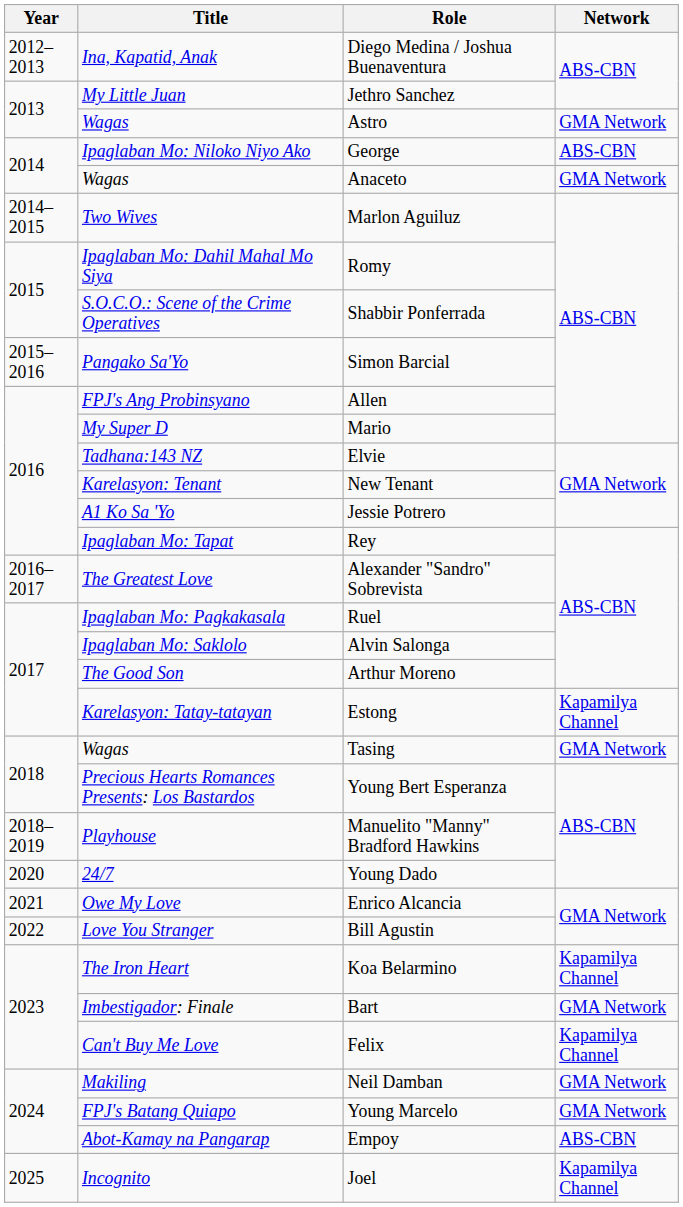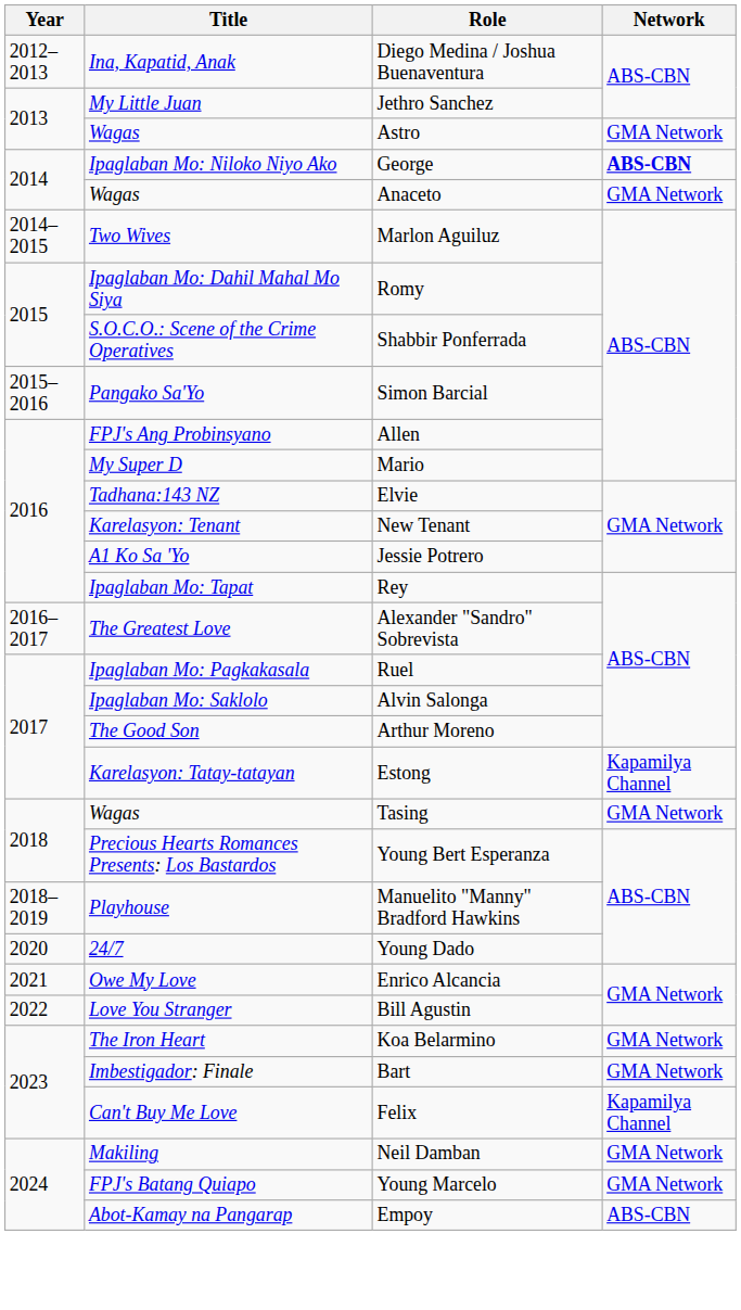 <table class="wikitable">
 <tr>
 <th>Year</th>
 <th>Title</th>
 <th>Role</th>
 <th>Network</th>
 </tr>
 <tr>
 <td>2012–2013</td>
 <td><em><a href='#'>Ina, Kapatid, Anak</a></em></td>
 <td>Diego Medina / Joshua Buenaventura</td>
 <td rowspan="2"><a href='#'>ABS-CBN</a></td>
 </tr>
 <tr>
 <td rowspan="2">2013</td>
 <td><em><a href='#'>My Little Juan</a></em></td>
 <td>Jethro Sanchez</td>
 </tr>
 <tr>
 <td><em><a href='#'>Wagas</a></em></td>
 <td>Astro</td>
 <td><a href='#'>GMA Network</a></td>
 </tr>
 <tr>
 <td rowspan="2">2014</td>
 <td><em><a href='#'>Ipaglaban Mo: Niloko Niyo Ako</a></em></td>
 <td>George</td>
-<td><a href='#'>ABS-CBN</a></td>
+<td><strong><a href='#'>ABS-CBN</a></strong></td>
 </tr>
 <tr>
 <td><em>Wagas</em></td>
 <td>Anaceto</td>
 <td><a href='#'>GMA Network</a></td>
 </tr>
 <tr>
 <td>2014–2015</td>
 <td><em><a href='#'>Two Wives</a></em></td>
 <td>Marlon Aguiluz</td>
 <td rowspan="6"><a href='#'>ABS-CBN</a></td>
 </tr>
 <tr>
 <td rowspan="2">2015</td>
 <td><em><a href='#'>Ipaglaban Mo: Dahil Mahal Mo Siya</a></em></td>
 <td>Romy</td>
 </tr>
 <tr>
 <td><em><a href='#'>S.O.C.O.: Scene of the Crime Operatives</a></em></td>
 <td>Shabbir Ponferrada</td>
 </tr>
 <tr>
 <td>2015–2016</td>
 <td><em><a href='#'>Pangako Sa'Yo</a></em></td>
 <td>Simon Barcial</td>
 </tr>
 <tr>
 <td rowspan="6">2016</td>
 <td><em><a href='#'>FPJ's Ang Probinsyano</a></em></td>
 <td>Allen</td>
 </tr>
 <tr>
 <td><em><a href='#'>My Super D</a></em></td>
 <td>Mario</td>
 </tr>
 <tr>
 <td><em><a href='#'>Tadhana:143 NZ</a></em></td>
 <td>Elvie</td>
 <td rowspan="3"><a href='#'>GMA Network</a></td>
 </tr>
 <tr>
 <td><em><a href='#'>Karelasyon: Tenant</a></em></td>
 <td>New Tenant</td>
 </tr>
 <tr>
 <td><em><a href='#'>A1 Ko Sa 'Yo</a></em></td>
 <td>Jessie Potrero</td>
 </tr>
 <tr>
 <td><em><a href='#'>Ipaglaban Mo: Tapat</a></em></td>
 <td>Rey</td>
 <td rowspan="5"><a href='#'> ABS-CBN</a></td>
 </tr>
 <tr>
 <td>2016–2017</td>
 <td><em><a href='#'>The Greatest Love</a></em></td>
 <td>Alexander "Sandro" Sobrevista</td>
 </tr>
 <tr>
 <td rowspan="4">2017</td>
 <td><em><a href='#'>Ipaglaban Mo: Pagkakasala</a></em></td>
 <td>Ruel</td>
 </tr>
 <tr>
 <td><em><a href='#'>Ipaglaban Mo: Saklolo</a></em></td>
 <td>Alvin Salonga</td>
 </tr>
 <tr>
 <td><em><a href='#'>The Good Son</a></em></td>
 <td>Arthur Moreno</td>
 </tr>
 <tr>
 <td><em><a href='#'>Karelasyon: Tatay-tatayan</a></em></td>
 <td>Estong</td>
 <td><a href='#'>Kapamilya Channel</a></td>
 </tr>
 <tr>
 <td rowspan="2">2018</td>
 <td><em>Wagas</em></td>
 <td>Tasing</td>
 <td><a href='#'>GMA Network</a></td>
 </tr>
 <tr>
 <td><em><a href='#'>Precious Hearts Romances Presents</a>: <a href='#'>Los Bastardos</a></em></td>
 <td>Young Bert Esperanza</td>
 <td rowspan="3"><a href='#'>ABS-CBN</a></td>
 </tr>
 <tr>
 <td>2018–2019</td>
 <td><em><a href='#'>Playhouse</a></em></td>
 <td>Manuelito "Manny" Bradford Hawkins</td>
 </tr>
 <tr>
 <td>2020</td>
 <td><em><a href='#'>24/7</a></em></td>
 <td>Young Dado</td>
 </tr>
 <tr>
 <td>2021</td>
 <td><em><a href='#'>Owe My Love</a></em></td>
 <td>Enrico Alcancia</td>
 <td rowspan="2"><a href='#'>GMA Network</a></td>
 </tr>
 <tr>
 <td>2022</td>
 <td><em><a href='#'>Love You Stranger</a></em></td>
 <td>Bill Agustin</td>
 </tr>
 <tr>
 <td rowspan="3">2023</td>
 <td><em><a href='#'>The Iron Heart</a></em></td>
 <td>Koa Belarmino</td>
-<td><a href='#'>Kapamilya Channel</a></td>
+<td><a href='#'>GMA Network</a></td>
 </tr>
 <tr>
 <td><em><a href='#'>Imbestigador</a>: Finale</em></td>
 <td>Bart</td>
 <td><a href='#'>GMA Network</a></td>
 </tr>
 <tr>
 <td><em><a href='#'>Can't Buy Me Love</a></em></td>
 <td>Felix</td>
 <td><a href='#'>Kapamilya Channel</a></td>
 </tr>
 <tr>
 <td rowspan="3">2024</td>
 <td><a href='#'><em>Makiling</em></a></td>
 <td>Neil Damban</td>
 <td><a href='#'>GMA Network</a></td>
 </tr>
 <tr>
 <td><a href='#'><em>FPJ's Batang Quiapo</em></a></td>
 <td>Young Marcelo</td>
 <td><a href='#'>GMA Network</a></td>
 </tr>
 <tr>
 <td><em><a href='#'>Abot-Kamay na Pangarap</a></em></td>
 <td>Empoy</td>
 <td><a href='#'>ABS-CBN</a></td>
 </tr>
-<tr>
-<td>2025</td>
-<td><em><a href='#'>Incognito</a></em></td>
-<td>Joel</td>
-<td><a href='#'>Kapamilya Channel</a></td>
-</tr>
 </table>
